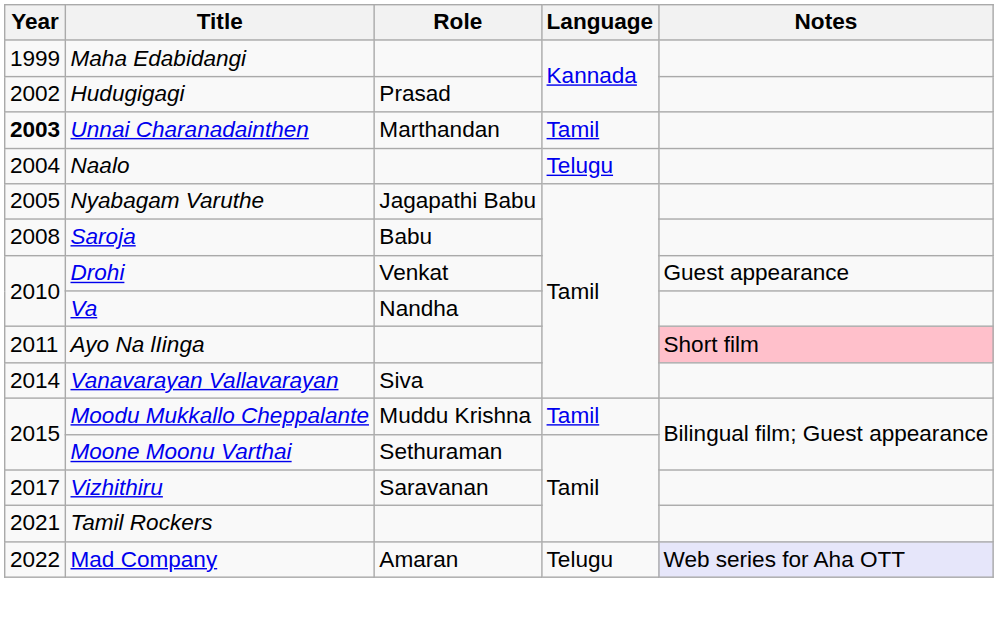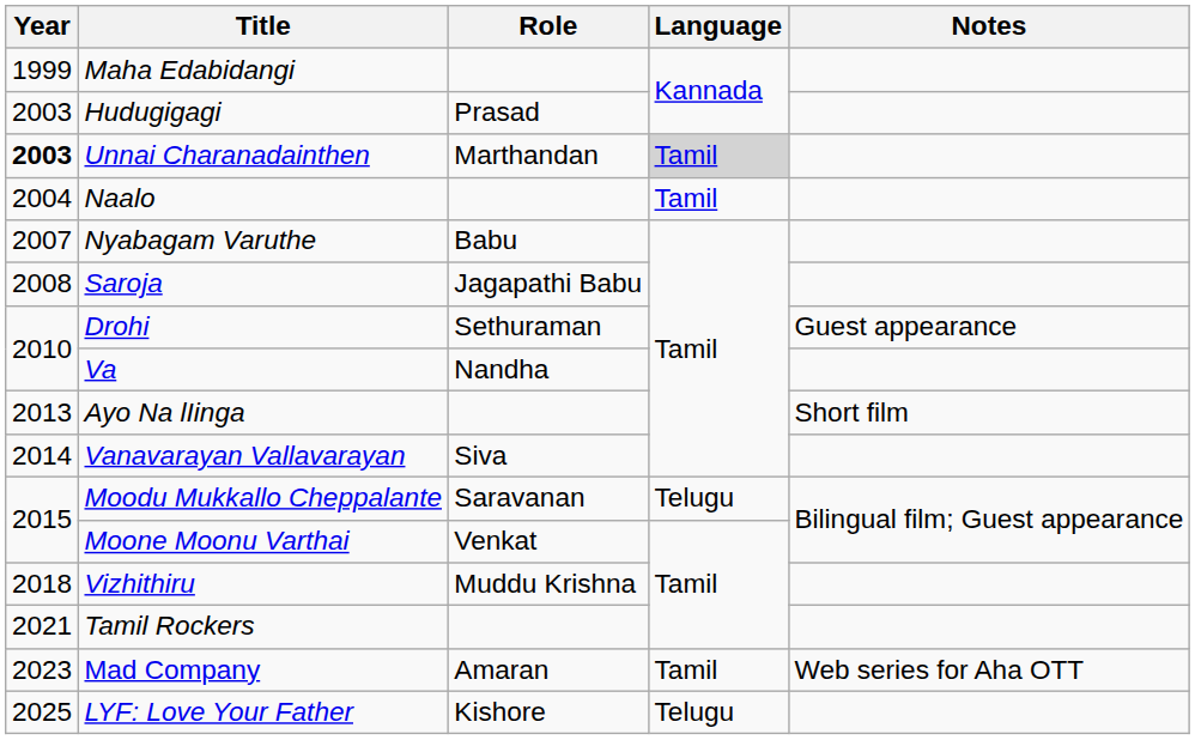 <table class="wikitable">
 <tr>
 <th>Year</th>
 <th>Title</th>
 <th>Role</th>
 <th>Language</th>
 <th>Notes</th>
 </tr>
 <tr>
 <td>1999</td>
 <td><em>Maha Edabidangi</em></td>
 <td></td>
 <td rowspan="2"><a href='#'>Kannada</a></td>
 <td></td>
 </tr>
 <tr>
-<td>2002</td>
+<td>2003</td>
 <td><em>Hudugigagi</em></td>
 <td>Prasad</td>
 <td></td>
 </tr>
 <tr>
 <td><strong>2003</strong></td>
 <td><em><a href='#'>Unnai Charanadainthen</a></em></td>
 <td>Marthandan</td>
-<td><a href='#'>Tamil</a></td>
+<td style="background: lightgrey;"><a href='#'>Tamil</a></td>
 <td></td>
 </tr>
 <tr>
 <td>2004</td>
 <td><em>Naalo</em></td>
 <td></td>
-<td><a href='#'>Telugu</a></td>
+<td><a href='#'>Tamil</a></td>
 <td></td>
 </tr>
 <tr>
-<td>2005</td>
+<td>2007</td>
 <td><em>Nyabagam Varuthe</em></td>
-<td>Jagapathi Babu</td>
+<td>Babu</td>
 <td rowspan="6">Tamil</td>
 <td></td>
 </tr>
 <tr>
 <td>2008</td>
 <td><em><a href='#'>Saroja</a></em></td>
-<td>Babu</td>
+<td>Jagapathi Babu</td>
 <td></td>
 </tr>
 <tr>
 <td rowspan="2">2010</td>
 <td><em><a href='#'>Drohi</a></em></td>
-<td>Venkat</td>
+<td>Sethuraman</td>
 <td>Guest appearance</td>
 </tr>
 <tr>
 <td><em><a href='#'>Va</a></em></td>
 <td>Nandha</td>
 <td></td>
 </tr>
 <tr>
-<td>2011</td>
+<td>2013</td>
 <td><em>Ayo Na lIinga</em></td>
 <td></td>
-<td style="background: pink;">Short film</td>
+<td>Short film</td>
 </tr>
 <tr>
 <td>2014</td>
 <td><em><a href='#'>Vanavarayan Vallavarayan</a></em></td>
 <td>Siva</td>
 <td></td>
 </tr>
 <tr>
 <td rowspan="2">2015</td>
 <td><em><a href='#'>Moodu Mukkallo Cheppalante</a></em></td>
-<td>Muddu Krishna</td>
-<td><a href='#'>Tamil</a></td>
+<td>Saravanan</td>
+<td>Telugu</td>
 <td rowspan="2">Bilingual film; Guest appearance</td>
 </tr>
 <tr>
 <td><em><a href='#'>Moone Moonu Varthai</a></em></td>
-<td>Sethuraman</td>
+<td>Venkat</td>
 <td rowspan="3">Tamil</td>
 </tr>
 <tr>
-<td>2017</td>
+<td>2018</td>
 <td><em><a href='#'>Vizhithiru</a></em></td>
-<td>Saravanan</td>
+<td>Muddu Krishna</td>
 <td></td>
 </tr>
 <tr>
 <td>2021</td>
 <td><em>Tamil Rockers</em></td>
 <td></td>
 <td></td>
 </tr>
 <tr>
-<td>2022</td>
+<td>2023</td>
 <td><a href='#'>Mad Company</a></td>
 <td>Amaran</td>
+<td>Tamil</td>
+<td>Web series for Aha OTT</td>
+</tr>
+<tr>
+<td>2025</td>
+<td><em><a href='#'>LYF: Love Your Father</a></em></td>
+<td>Kishore</td>
 <td>Telugu</td>
-<td style="background: lavender;">Web series for Aha OTT</td>
+<td></td>
 </tr>
 </table>
